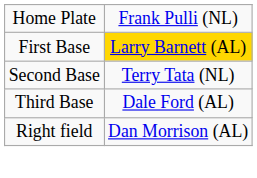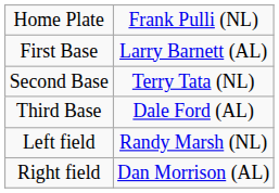 <table class="wikitable" style="font-size: 100%; text-align:center;">
 <tr>
 <td>Home Plate</td>
 <td><a href='#'>Frank Pulli</a> (NL)</td>
 </tr>
 <tr>
 <td>First Base</td>
-<td style="background: gold;"><a href='#'>Larry Barnett</a> (AL)</td>
+<td><a href='#'>Larry Barnett</a> (AL)</td>
 </tr>
 <tr>
 <td>Second Base</td>
 <td><a href='#'>Terry Tata</a> (NL)</td>
 </tr>
 <tr>
 <td>Third Base</td>
 <td><a href='#'>Dale Ford</a> (AL)</td>
 </tr>
 <tr>
+<td>Left field</td>
+<td><a href='#'>Randy Marsh</a> (NL)</td>
+</tr>
+<tr>
 <td>Right field</td>
 <td><a href='#'>Dan Morrison</a> (AL)</td>
 </tr>
 </table>
